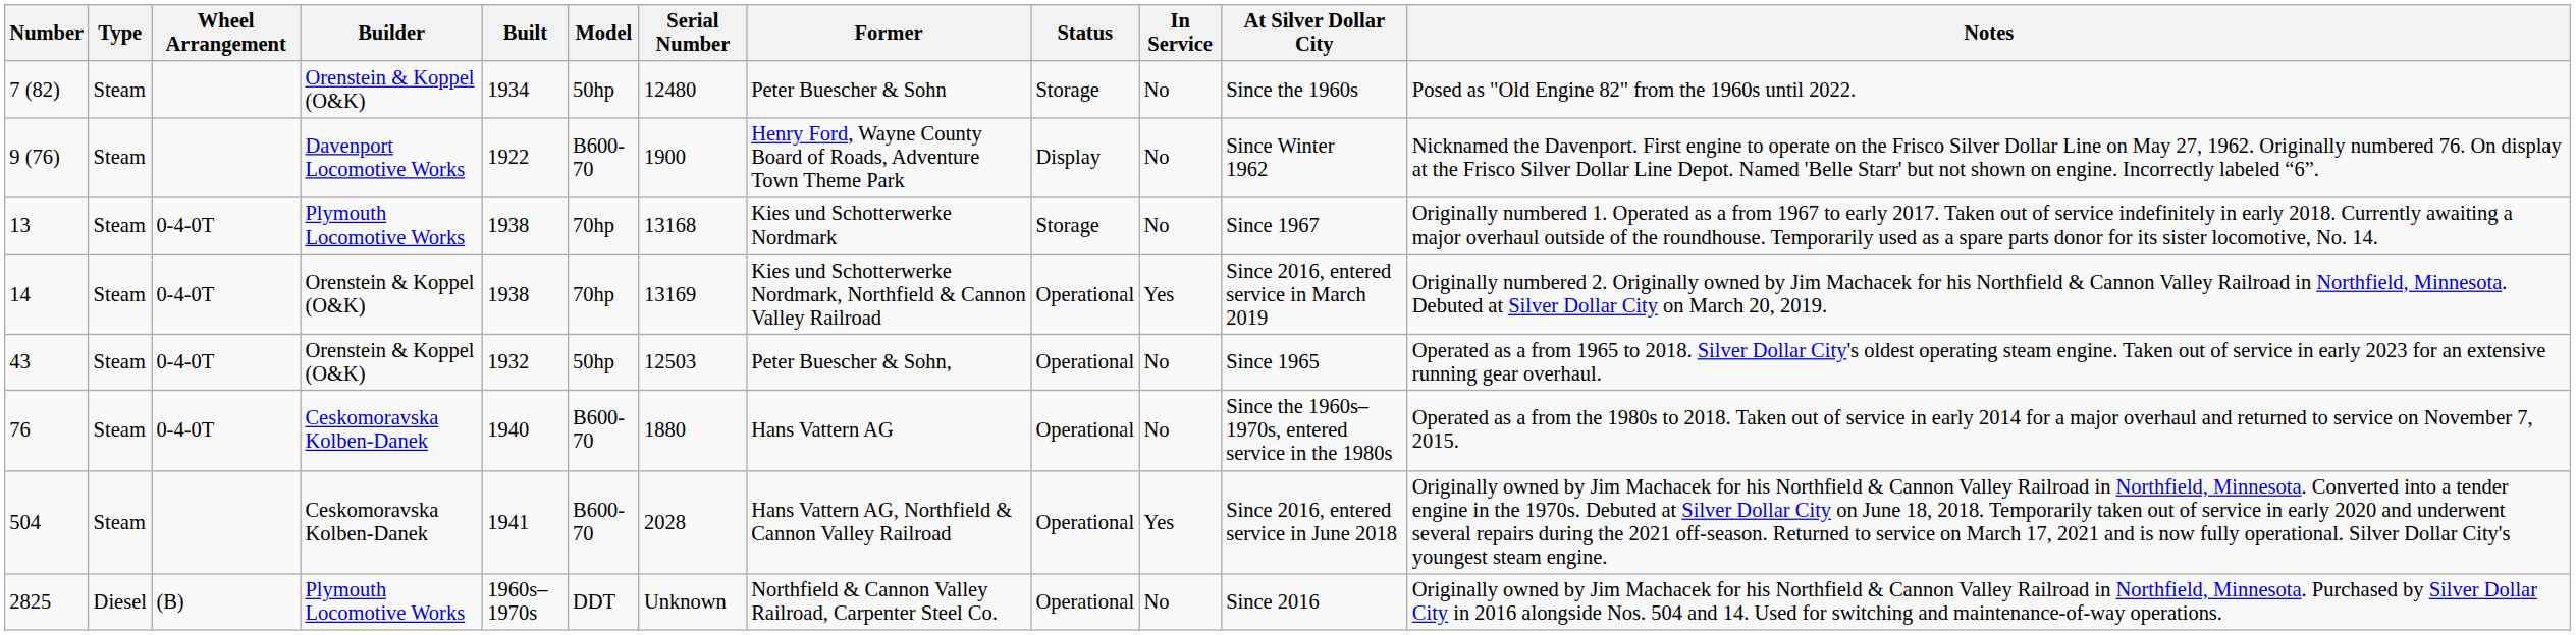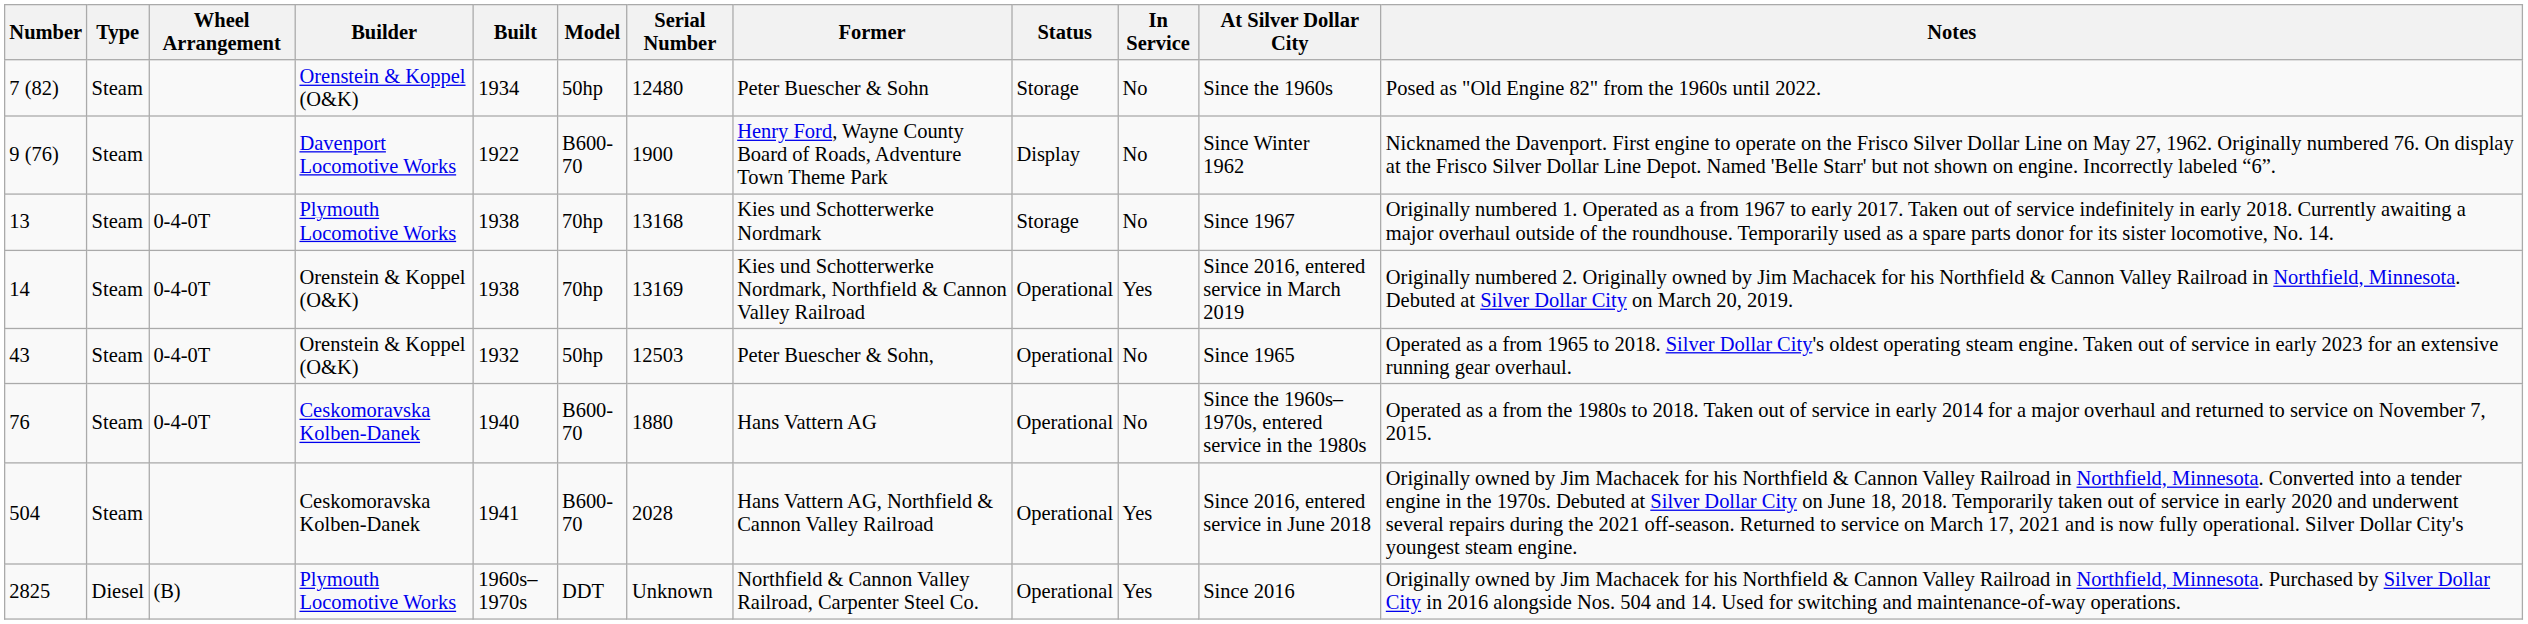 <table class="wikitable">
 <tr>
 <th>Number</th>
 <th>Type</th>
 <th>Wheel Arrangement</th>
 <th>Builder</th>
 <th>Built</th>
 <th>Model</th>
 <th>Serial Number</th>
 <th>Former</th>
 <th>Status</th>
 <th>In Service</th>
 <th>At Silver Dollar City</th>
 <th>Notes</th>
 </tr>
 <tr>
 <td>7 (82)</td>
 <td>Steam</td>
 <td></td>
 <td><a href='#'>Orenstein & Koppel</a> (O&K)</td>
 <td>1934</td>
 <td>50hp</td>
 <td>12480</td>
 <td>Peter Buescher & Sohn</td>
 <td>Storage</td>
 <td>No</td>
 <td>Since the 1960s</td>
 <td>Posed as "Old Engine 82" from the 1960s until 2022.</td>
 </tr>
 <tr>
 <td>9 (76)</td>
 <td>Steam</td>
 <td></td>
 <td><a href='#'>Davenport Locomotive Works</a></td>
 <td>1922</td>
 <td>B600-70</td>
 <td>1900</td>
 <td><a href='#'>Henry Ford</a>, Wayne County Board of Roads, Adventure Town Theme Park</td>
 <td>Display</td>
 <td>No</td>
 <td>Since Winter<br>1962</td>
 <td>Nicknamed the Davenport. First engine to operate on the Frisco Silver Dollar Line on May 27, 1962. Originally numbered 76. On display at the Frisco Silver Dollar Line Depot. Named 'Belle Starr' but not shown on engine. Incorrectly labeled “6”.</td>
 </tr>
 <tr>
 <td>13</td>
 <td>Steam</td>
 <td>0-4-0T</td>
 <td><a href='#'>Plymouth Locomotive Works</a></td>
 <td>1938</td>
 <td>70hp</td>
 <td>13168</td>
 <td>Kies und Schotterwerke Nordmark</td>
 <td>Storage</td>
 <td>No</td>
 <td>Since 1967</td>
 <td>Originally numbered 1. Operated as a  from 1967 to early 2017. Taken out of service indefinitely in early 2018. Currently awaiting a major overhaul outside of the roundhouse. Temporarily used as a spare parts donor for its sister locomotive, No. 14.</td>
 </tr>
 <tr>
 <td>14</td>
 <td>Steam</td>
 <td>0-4-0T</td>
 <td>Orenstein & Koppel (O&K)</td>
 <td>1938</td>
 <td>70hp</td>
 <td>13169</td>
 <td>Kies und Schotterwerke Nordmark, Northfield & Cannon Valley Railroad</td>
 <td>Operational</td>
 <td>Yes</td>
 <td>Since 2016, entered service in March 2019</td>
 <td>Originally numbered 2. Originally owned by Jim Machacek for his Northfield & Cannon Valley Railroad in <a href='#'>Northfield, Minnesota</a>. Debuted at <a href='#'>Silver Dollar City</a> on March 20, 2019.</td>
 </tr>
 <tr>
 <td>43</td>
 <td>Steam</td>
 <td>0-4-0T</td>
 <td>Orenstein & Koppel (O&K)</td>
 <td>1932</td>
 <td>50hp</td>
 <td>12503</td>
 <td>Peter Buescher & Sohn,</td>
 <td>Operational</td>
 <td>No</td>
 <td>Since 1965</td>
 <td>Operated as a  from 1965 to 2018. <a href='#'>Silver Dollar City</a>'s oldest operating steam engine. Taken out of service in early 2023 for an extensive running gear overhaul.</td>
 </tr>
 <tr>
 <td>76</td>
 <td>Steam</td>
 <td>0-4-0T</td>
 <td><a href='#'>Ceskomoravska Kolben-Danek</a></td>
 <td>1940</td>
 <td>B600-70</td>
 <td>1880</td>
 <td>Hans Vattern AG</td>
 <td>Operational</td>
 <td>No</td>
 <td>Since the 1960s–1970s, entered service in the 1980s</td>
 <td>Operated as a  from the 1980s to 2018. Taken out of service in early 2014 for a major overhaul and returned to service on November 7, 2015.</td>
 </tr>
 <tr>
 <td>504</td>
 <td>Steam</td>
 <td></td>
 <td>Ceskomoravska Kolben-Danek</td>
 <td>1941</td>
 <td>B600-70</td>
 <td>2028</td>
 <td>Hans Vattern AG, Northfield & Cannon Valley Railroad</td>
 <td>Operational</td>
 <td>Yes</td>
 <td>Since 2016, entered service in June 2018</td>
 <td>Originally owned by Jim Machacek for his Northfield & Cannon Valley Railroad in <a href='#'>Northfield, Minnesota</a>. Converted into a tender engine in the 1970s. Debuted at <a href='#'>Silver Dollar City</a> on June 18, 2018. Temporarily taken out of service in early 2020 and underwent several repairs during the 2021 off-season. Returned to service on March 17, 2021 and is now fully operational. Silver Dollar City's youngest steam engine.</td>
 </tr>
 <tr>
 <td>2825</td>
 <td>Diesel</td>
 <td>(B)</td>
 <td><a href='#'>Plymouth Locomotive Works</a></td>
 <td>1960s–1970s</td>
 <td>DDT</td>
 <td>Unknown</td>
 <td>Northfield & Cannon Valley Railroad, Carpenter Steel Co.</td>
 <td>Operational</td>
-<td>No</td>
+<td>Yes</td>
 <td>Since 2016</td>
 <td>Originally owned by Jim Machacek for his Northfield & Cannon Valley Railroad in <a href='#'>Northfield, Minnesota</a>. Purchased by <a href='#'>Silver Dollar City</a> in 2016 alongside Nos. 504 and 14. Used for switching and maintenance-of-way operations.</td>
 </tr>
 </table>
